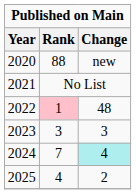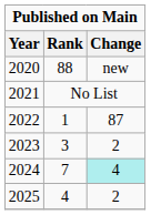 <table class="wikitable" style="font-size: 90%; text-align: center;">
 <tr>
 <td colspan="3"><strong>Published on Main</strong></td>
 </tr>
 <tr>
 <th>Year</th>
 <th>Rank</th>
 <th>Change</th>
 </tr>
 <tr>
 <td>2020</td>
 <td>88</td>
 <td>new</td>
 </tr>
 <tr>
 <td>2021</td>
 <td colspan="2">No List</td>
 </tr>
 <tr>
 <td>2022</td>
-<td style="background: pink;">1</td>
-<td> 48</td>
+<td>1</td>
+<td> 87</td>
 </tr>
 <tr>
 <td>2023</td>
 <td>3</td>
-<td> 3</td>
+<td> 2</td>
 </tr>
 <tr>
 <td>2024</td>
 <td>7</td>
 <td style="background: paleturquoise;"> 4</td>
 </tr>
 <tr>
 <td>2025</td>
 <td>4</td>
 <td> 2</td>
 </tr>
 <tr>
 </tr>
 </table>
